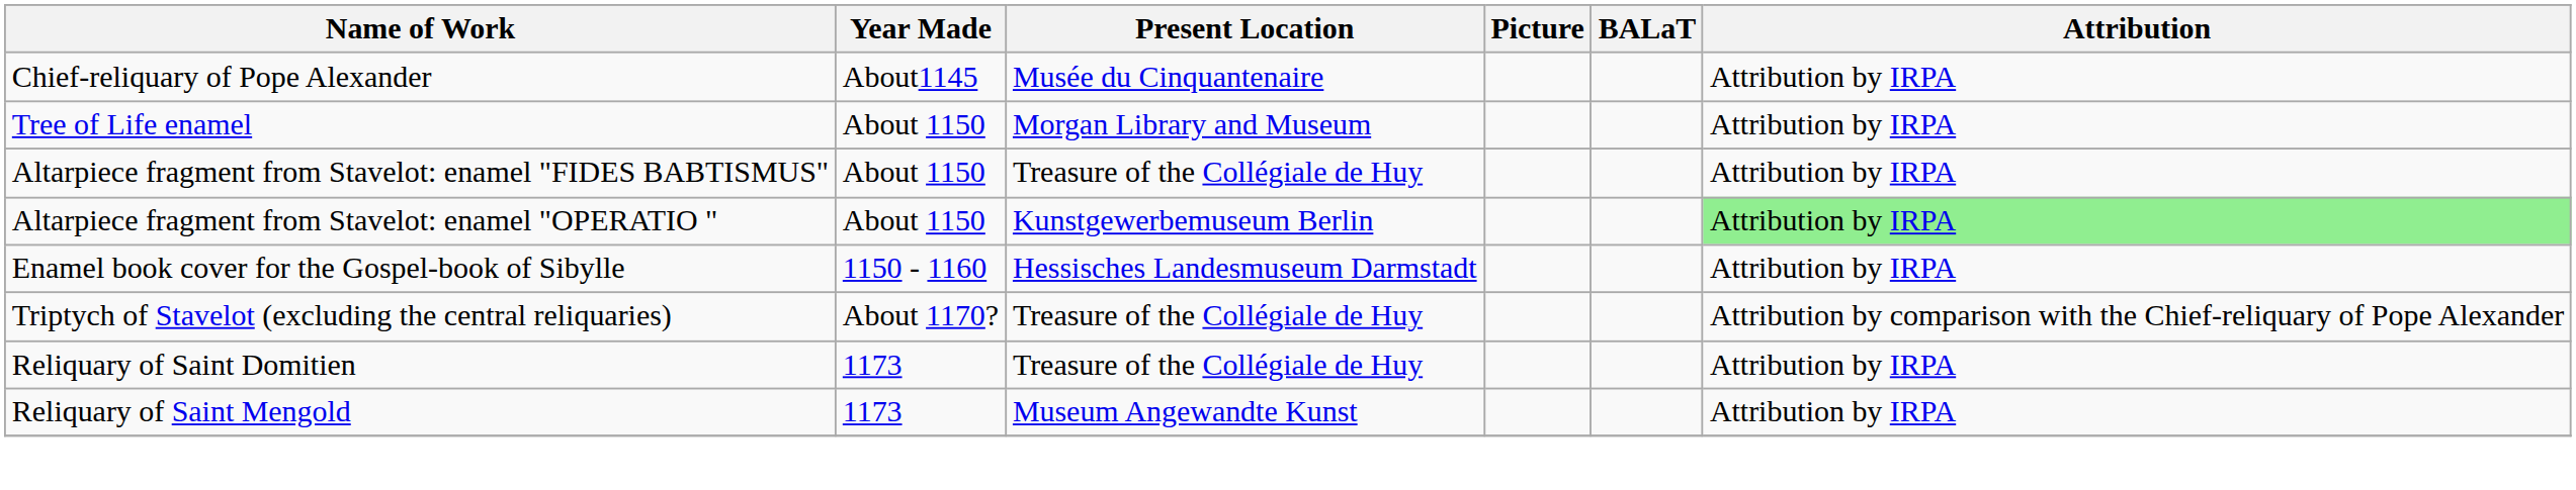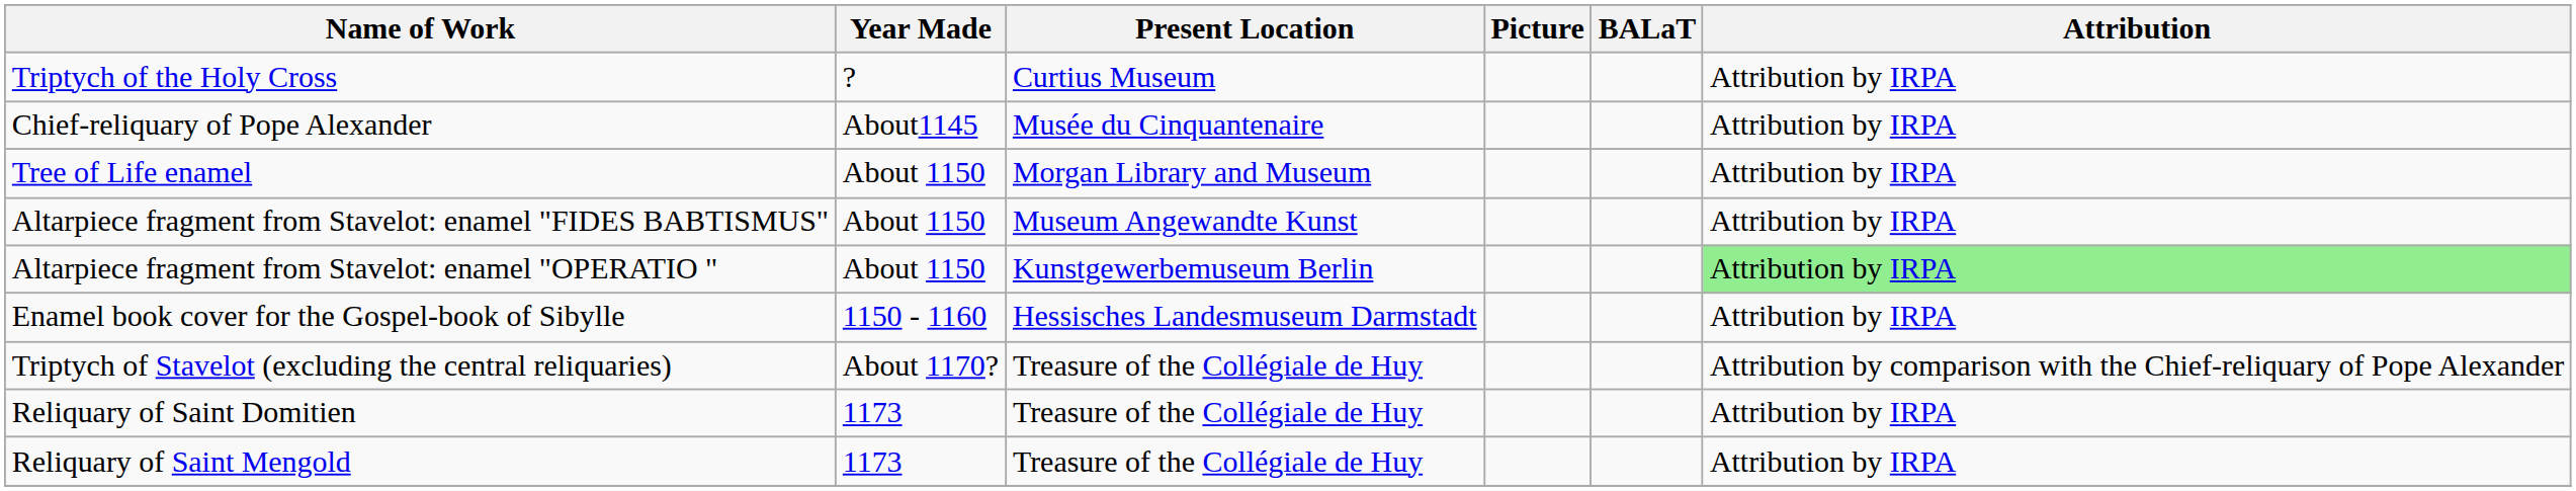 <table class="wikitable sortable">
 <tr>
 <th>Name of Work</th>
 <th>Year Made</th>
 <th>Present Location</th>
 <th>Picture</th>
 <th>BALaT</th>
 <th>Attribution</th>
+</tr>
+<tr>
+<td><a href='#'>Triptych of the Holy Cross</a></td>
+<td>?</td>
+<td><a href='#'>Curtius Museum</a></td>
+<td></td>
+<td></td>
+<td>Attribution by <a href='#'>IRPA</a></td>
 </tr>
 <tr>
 <td>Chief-reliquary of Pope Alexander</td>
 <td>About<a href='#'>1145</a></td>
 <td><a href='#'>Musée du Cinquantenaire</a></td>
 <td></td>
 <td></td>
 <td>Attribution by <a href='#'>IRPA</a></td>
 </tr>
 <tr>
 <td><a href='#'>Tree of Life enamel</a></td>
 <td>About <a href='#'>1150</a></td>
 <td><a href='#'>Morgan Library and Museum</a></td>
 <td></td>
 <td></td>
 <td>Attribution by <a href='#'>IRPA</a></td>
 </tr>
 <tr>
 <td>Altarpiece fragment from Stavelot: enamel "FIDES BABTISMUS"</td>
 <td>About <a href='#'>1150</a></td>
-<td>Treasure of the  <a href='#'>Collégiale de Huy</a></td>
+<td><a href='#'>Museum Angewandte Kunst</a></td>
 <td></td>
 <td></td>
 <td>Attribution by <a href='#'>IRPA</a></td>
 </tr>
 <tr>
 <td>Altarpiece fragment from Stavelot: enamel "OPERATIO "</td>
 <td>About <a href='#'>1150</a></td>
 <td><a href='#'>Kunstgewerbemuseum Berlin</a></td>
 <td></td>
 <td></td>
 <td style="background: lightgreen;">Attribution by <a href='#'>IRPA</a></td>
 </tr>
 <tr>
 <td>Enamel book cover for the Gospel-book of Sibylle</td>
 <td><a href='#'>1150</a> - <a href='#'>1160</a></td>
 <td><a href='#'>Hessisches Landesmuseum Darmstadt</a></td>
 <td></td>
 <td></td>
 <td>Attribution by <a href='#'>IRPA</a></td>
 </tr>
 <tr>
 <td>Triptych of <a href='#'>Stavelot</a> (excluding the central reliquaries)</td>
 <td>About <a href='#'>1170</a>?</td>
 <td>Treasure of the <a href='#'>Collégiale de Huy</a></td>
 <td></td>
 <td></td>
 <td>Attribution by comparison with the Chief-reliquary of Pope Alexander</td>
 </tr>
 <tr>
 <td>Reliquary of Saint Domitien</td>
 <td><a href='#'>1173</a></td>
 <td>Treasure of the <a href='#'>Collégiale de Huy</a></td>
 <td></td>
 <td></td>
 <td>Attribution by <a href='#'>IRPA</a></td>
 </tr>
 <tr>
 <td>Reliquary of <a href='#'>Saint Mengold</a></td>
 <td><a href='#'>1173</a></td>
-<td><a href='#'>Museum Angewandte Kunst</a></td>
+<td>Treasure of the  <a href='#'>Collégiale de Huy</a></td>
 <td></td>
 <td></td>
 <td>Attribution by <a href='#'>IRPA</a></td>
 </tr>
 <tr>
 </tr>
 </table>
